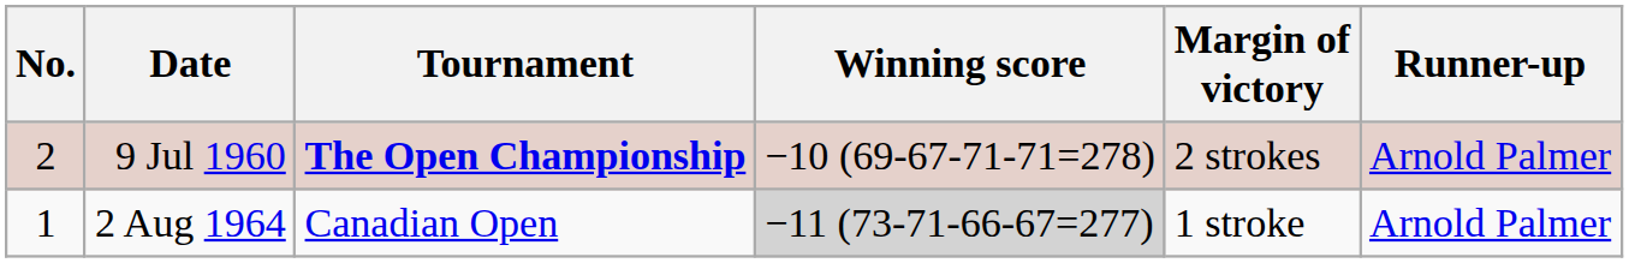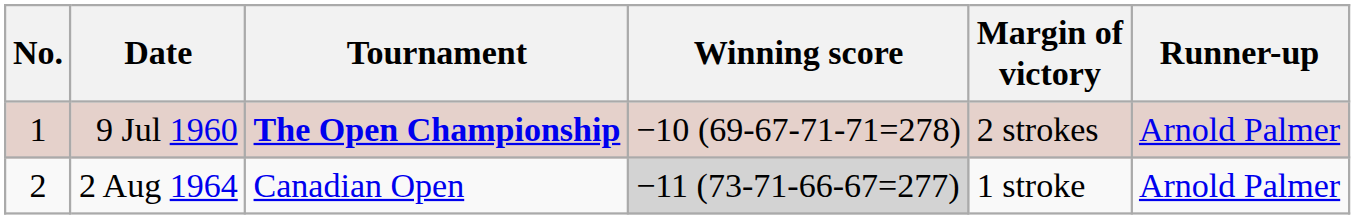 <table class="wikitable" style="font-size:95%;">
 <tr>
 <th>No.</th>
 <th>Date</th>
 <th>Tournament</th>
 <th>Winning score</th>
 <th>Margin of<br>victory</th>
 <th>Runner-up</th>
 </tr>
 <tr style="background:#e5d1cb;">
-<td align=center>2</td>
+<td align=center>1</td>
 <td align=right>9 Jul <a href='#'>1960</a></td>
 <td><strong><a href='#'>The Open Championship</a></strong></td>
 <td>−10 (69-67-71-71=278)</td>
 <td>2 strokes</td>
 <td> <a href='#'>Arnold Palmer</a></td>
 </tr>
 <tr>
-<td align=center>1</td>
+<td align=center>2</td>
 <td align=right>2 Aug <a href='#'>1964</a></td>
 <td><a href='#'>Canadian Open</a></td>
 <td style="background: lightgrey;">−11 (73-71-66-67=277)</td>
 <td>1 stroke</td>
 <td> <a href='#'>Arnold Palmer</a></td>
 </tr>
 </table>
